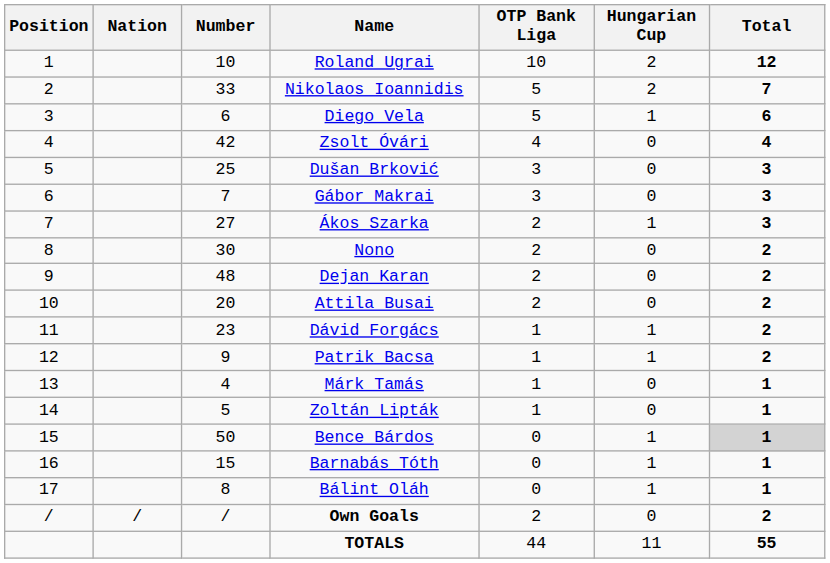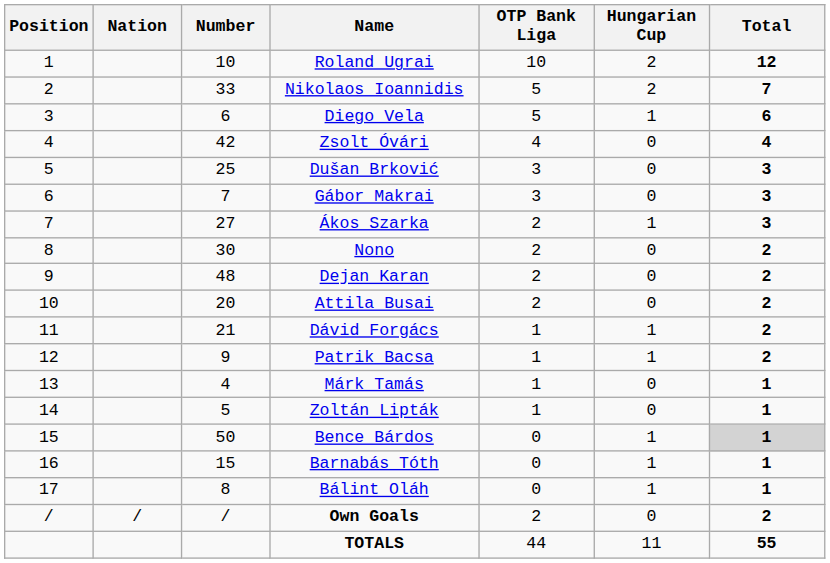 <table class="wikitable" style="font-size: 95%; text-align: center;">
 <tr>
 <th width=60>Position</th>
 <th width=60>Nation</th>
 <th width=60>Number</th>
 <th width=150>Name</th>
 <th width=80>OTP Bank Liga</th>
 <th width=80>Hungarian Cup</th>
 <th width=80>Total</th>
 </tr>
 <tr>
 <td>1</td>
 <td></td>
 <td>10</td>
 <td><a href='#'>Roland Ugrai</a></td>
 <td>10</td>
 <td>2</td>
 <td><strong>12</strong></td>
 </tr>
 <tr>
 <td>2</td>
 <td></td>
 <td>33</td>
 <td><a href='#'>Nikolaos Ioannidis</a></td>
 <td>5</td>
 <td>2</td>
 <td><strong>7</strong></td>
 </tr>
 <tr>
 <td>3</td>
 <td></td>
 <td>6</td>
 <td><a href='#'>Diego Vela</a></td>
 <td>5</td>
 <td>1</td>
 <td><strong>6</strong></td>
 </tr>
 <tr>
 <td>4</td>
 <td></td>
 <td>42</td>
 <td><a href='#'>Zsolt Óvári</a></td>
 <td>4</td>
 <td>0</td>
 <td><strong>4</strong></td>
 </tr>
 <tr>
 <td>5</td>
 <td></td>
 <td>25</td>
 <td><a href='#'>Dušan Brković</a></td>
 <td>3</td>
 <td>0</td>
 <td><strong>3</strong></td>
 </tr>
 <tr>
 <td>6</td>
 <td></td>
 <td>7</td>
 <td><a href='#'>Gábor Makrai</a></td>
 <td>3</td>
 <td>0</td>
 <td><strong>3</strong></td>
 </tr>
 <tr>
 <td>7</td>
 <td></td>
 <td>27</td>
 <td><a href='#'>Ákos Szarka</a></td>
 <td>2</td>
 <td>1</td>
 <td><strong>3</strong></td>
 </tr>
 <tr>
 <td>8</td>
 <td></td>
 <td>30</td>
 <td><a href='#'>Nono</a></td>
 <td>2</td>
 <td>0</td>
 <td><strong>2</strong></td>
 </tr>
 <tr>
 <td>9</td>
 <td></td>
 <td>48</td>
 <td><a href='#'>Dejan Karan</a></td>
 <td>2</td>
 <td>0</td>
 <td><strong>2</strong></td>
 </tr>
 <tr>
 <td>10</td>
 <td></td>
 <td>20</td>
 <td><a href='#'>Attila Busai</a></td>
 <td>2</td>
 <td>0</td>
 <td><strong>2</strong></td>
 </tr>
 <tr>
 <td>11</td>
 <td></td>
-<td>23</td>
+<td>21</td>
 <td><a href='#'>Dávid Forgács</a></td>
 <td>1</td>
 <td>1</td>
 <td><strong>2</strong></td>
 </tr>
 <tr>
 <td>12</td>
 <td></td>
 <td>9</td>
 <td><a href='#'>Patrik Bacsa</a></td>
 <td>1</td>
 <td>1</td>
 <td><strong>2</strong></td>
 </tr>
 <tr>
 <td>13</td>
 <td></td>
 <td>4</td>
 <td><a href='#'>Márk Tamás</a></td>
 <td>1</td>
 <td>0</td>
 <td><strong>1</strong></td>
 </tr>
 <tr>
 <td>14</td>
 <td></td>
 <td>5</td>
 <td><a href='#'>Zoltán Lipták</a></td>
 <td>1</td>
 <td>0</td>
 <td><strong>1</strong></td>
 </tr>
 <tr>
 <td>15</td>
 <td></td>
 <td>50</td>
 <td><a href='#'>Bence Bárdos</a></td>
 <td>0</td>
 <td>1</td>
 <td style="background: lightgrey;"><strong>1</strong></td>
 </tr>
 <tr>
 <td>16</td>
 <td></td>
 <td>15</td>
 <td><a href='#'>Barnabás Tóth</a></td>
 <td>0</td>
 <td>1</td>
 <td><strong>1</strong></td>
 </tr>
 <tr>
 <td>17</td>
 <td></td>
 <td>8</td>
 <td><a href='#'>Bálint Oláh</a></td>
 <td>0</td>
 <td>1</td>
 <td><strong>1</strong></td>
 </tr>
 <tr>
 <td>/</td>
 <td>/</td>
 <td>/</td>
 <td><strong>Own Goals</strong></td>
 <td>2</td>
 <td>0</td>
 <td><strong>2</strong></td>
 </tr>
 <tr>
 <td></td>
 <td></td>
 <td></td>
 <td><strong>TOTALS</strong></td>
 <td>44</td>
 <td>11</td>
 <td><strong>55</strong></td>
 </tr>
 </table>
